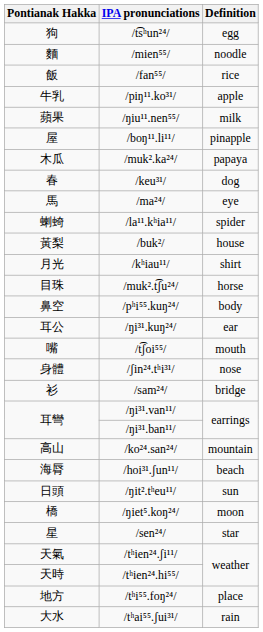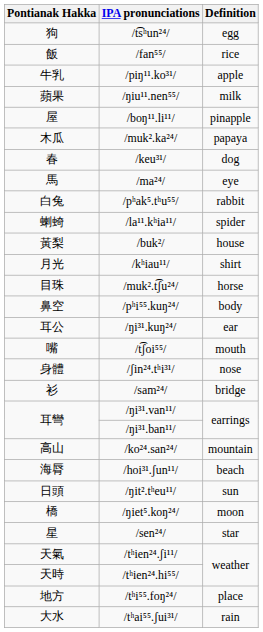 <table class="wikitable">
 <tr>
 <th>Pontianak Hakka</th>
 <th><a href='#'>IPA</a> pronunciations</th>
 <th>Definition</th>
 </tr>
 <tr align="center">
 <td>狗</td>
 <td>/t͡sʰun²⁴/</td>
 <td>egg</td>
-</tr>
-<tr align="center">
-<td>麵</td>
-<td>/mien⁵⁵/</td>
-<td>noodle</td>
 </tr>
 <tr align="center">
 <td>飯</td>
 <td>/fan⁵⁵/</td>
 <td>rice</td>
 </tr>
 <tr align="center">
 <td>牛乳</td>
 <td>/piŋ¹¹.ko³¹/</td>
 <td>apple</td>
 </tr>
 <tr align="center">
 <td>蘋果</td>
 <td>/ŋiu¹¹.nen⁵⁵/</td>
 <td>milk</td>
 </tr>
 <tr align="center">
 <td>屋</td>
 <td>/boŋ¹¹.li¹¹/</td>
 <td>pinapple</td>
 </tr>
 <tr align="center">
 <td>木瓜</td>
 <td>/muk².ka²⁴/</td>
 <td>papaya</td>
 </tr>
 <tr align="center">
 <td>春</td>
 <td>/keu³¹/</td>
 <td>dog</td>
 </tr>
 <tr align="center">
 <td>馬</td>
 <td>/ma²⁴/</td>
 <td>eye</td>
+</tr>
+<tr align="center">
+<td>白兔</td>
+<td>/pʰak⁵.tʰu⁵⁵/</td>
+<td>rabbit</td>
 </tr>
 <tr align="center">
 <td>蝲䗁</td>
 <td>/la¹¹.kʰia¹¹/</td>
 <td>spider</td>
 </tr>
 <tr align="center">
 <td>黃梨</td>
 <td>/buk²/</td>
 <td>house</td>
 </tr>
 <tr align="center">
 <td>月光</td>
 <td>/kʰiau¹¹/</td>
 <td>shirt</td>
 </tr>
 <tr align="center">
 <td>目珠</td>
 <td>/muk².t͡ʃu²⁴/</td>
 <td>horse</td>
 </tr>
 <tr align="center">
 <td>鼻空</td>
 <td>/pʰi⁵⁵.kuŋ²⁴/</td>
 <td>body</td>
 </tr>
 <tr align="center">
 <td>耳公</td>
 <td>/ŋi³¹.kuŋ²⁴/</td>
 <td>ear</td>
 </tr>
 <tr align="center">
 <td>嘴</td>
 <td>/t͡ʃoi⁵⁵/</td>
 <td>mouth</td>
 </tr>
 <tr align="center">
 <td>身體</td>
 <td>/ʃin²⁴.tʰi³¹/</td>
 <td>nose</td>
 </tr>
 <tr align="center">
 <td>衫</td>
 <td>/sam²⁴/</td>
 <td>bridge</td>
 </tr>
 <tr align="center">
 <td rowspan="2">耳彎</td>
 <td>/ŋi³¹.van¹¹/</td>
 <td rowspan="2">earrings</td>
 </tr>
 <tr align="center">
 <td>/ŋi³¹.ban¹¹/</td>
 </tr>
 <tr align="center">
 <td>高山</td>
 <td>/ko²⁴.san²⁴/</td>
 <td>mountain</td>
 </tr>
 <tr align="center">
 <td>海脣</td>
 <td>/hoi³¹.ʃun¹¹/</td>
 <td>beach</td>
 </tr>
 <tr align="center">
 <td>日頭</td>
 <td>/ŋit².tʰeu¹¹/</td>
 <td>sun</td>
 </tr>
 <tr align="center">
 <td>橋</td>
 <td>/ŋiet⁵.koŋ²⁴/</td>
 <td>moon</td>
 </tr>
 <tr align="center">
 <td>星</td>
 <td>/sen²⁴/</td>
 <td>star</td>
 </tr>
 <tr align="center">
 <td>天氣</td>
 <td>/tʰien²⁴.ʃi¹¹/</td>
 <td rowspan="2">weather</td>
 </tr>
 <tr align="center">
 <td>天時</td>
 <td>/tʰien²⁴.hi⁵⁵/</td>
 </tr>
 <tr align="center">
 <td>地方</td>
 <td>/tʰi⁵⁵.foŋ²⁴/</td>
 <td>place</td>
 </tr>
 <tr align="center">
 <td>大水</td>
 <td>/tʰai⁵⁵.ʃui³¹/</td>
 <td>rain</td>
 </tr>
 </table>
